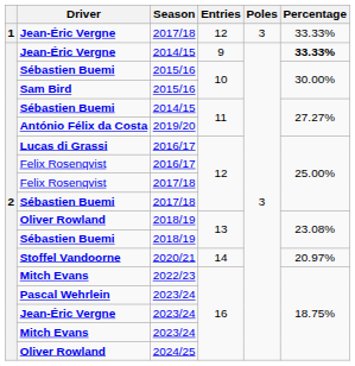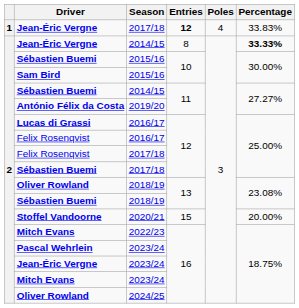 <table class="wikitable" style="text-align:center">
 <tr>
 <th></th>
 <th>Driver</th>
 <th>Season</th>
 <th>Entries</th>
 <th>Poles</th>
 <th>Percentage</th>
 </tr>
 <tr>
 <th>1</th>
 <td align=left> <strong><a href='#'>Jean-Éric Vergne</a></strong></td>
 <td><a href='#'>2017/18</a></td>
-<td>12</td>
-<td>3</td>
-<td>33.33%</td>
+<td><strong>12</strong></td>
+<td>4</td>
+<td>33.83%</td>
 </tr>
 <tr>
 <th rowspan=17>2</th>
 <td align=left> <strong><a href='#'>Jean-Éric Vergne</a></strong></td>
 <td><a href='#'>2014/15</a></td>
-<td>9</td>
+<td>8</td>
 <td rowspan=17>3</td>
 <td><strong>33.33%</strong></td>
 </tr>
 <tr>
 <td align=left> <strong><a href='#'>Sébastien Buemi</a></strong></td>
 <td><a href='#'>2015/16</a></td>
 <td rowspan=2>10</td>
 <td rowspan=2>30.00%</td>
 </tr>
 <tr>
 <td align=left> <strong><a href='#'>Sam Bird</a></strong></td>
 <td><a href='#'>2015/16</a></td>
 </tr>
 <tr>
 <td align=left> <strong><a href='#'>Sébastien Buemi</a></strong></td>
 <td><a href='#'>2014/15</a></td>
 <td rowspan=2>11</td>
 <td rowspan=2>27.27%</td>
 </tr>
 <tr>
 <td align=left> <strong><a href='#'>António Félix da Costa</a></strong></td>
 <td><a href='#'>2019/20</a></td>
 </tr>
 <tr>
 <td align=left> <strong><a href='#'>Lucas di Grassi</a></strong></td>
 <td><a href='#'>2016/17</a></td>
 <td rowspan=4>12</td>
 <td rowspan=4>25.00%</td>
 </tr>
 <tr>
 <td align=left> <a href='#'>Felix Rosenqvist</a></td>
 <td><a href='#'>2016/17</a></td>
 </tr>
 <tr>
 <td align=left> <a href='#'>Felix Rosenqvist</a></td>
 <td><a href='#'>2017/18</a></td>
 </tr>
 <tr>
 <td align=left> <strong><a href='#'>Sébastien Buemi</a></strong></td>
 <td><a href='#'>2017/18</a></td>
 </tr>
 <tr>
 <td align=left> <strong><a href='#'>Oliver Rowland</a></strong></td>
 <td><a href='#'>2018/19</a></td>
 <td rowspan=2>13</td>
 <td rowspan=2>23.08%</td>
 </tr>
 <tr>
 <td align=left> <strong><a href='#'>Sébastien Buemi</a></strong></td>
 <td><a href='#'>2018/19</a></td>
 </tr>
 <tr>
 <td align=left> <strong><a href='#'>Stoffel Vandoorne</a></strong></td>
 <td><a href='#'>2020/21</a></td>
-<td>14</td>
-<td>20.97%</td>
+<td>15</td>
+<td>20.00%</td>
 </tr>
 <tr>
 <td align=left> <strong><a href='#'>Mitch Evans</a></strong></td>
 <td><a href='#'>2022/23</a></td>
 <td rowspan=5>16</td>
 <td rowspan=5>18.75%</td>
 </tr>
 <tr>
 <td align=left> <strong><a href='#'>Pascal Wehrlein</a></strong></td>
 <td><a href='#'>2023/24</a></td>
 </tr>
 <tr>
 <td align=left> <strong><a href='#'>Jean-Éric Vergne</a></strong></td>
 <td><a href='#'>2023/24</a></td>
 </tr>
 <tr>
 <td align=left> <strong><a href='#'>Mitch Evans</a></strong></td>
 <td><a href='#'>2023/24</a></td>
 </tr>
 <tr>
 <td align=left> <strong><a href='#'>Oliver Rowland</a></strong></td>
 <td><a href='#'>2024/25</a></td>
 </tr>
 </table>
